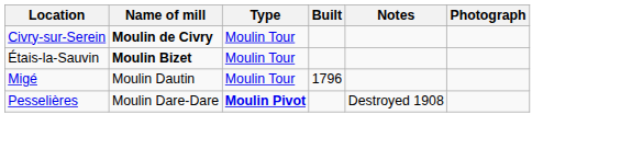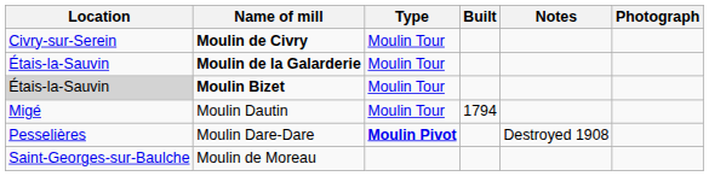 <table class="wikitable">
 <tr>
 <th>Location</th>
 <th>Name of mill</th>
 <th>Type</th>
 <th>Built</th>
 <th>Notes</th>
 <th>Photograph</th>
 </tr>
 <tr>
 <td><a href='#'>Civry-sur-Serein</a></td>
 <td><strong>Moulin de Civry</strong></td>
 <td><a href='#'>Moulin Tour</a></td>
 <td></td>
 <td> </td>
 <td></td>
 </tr>
 <tr>
-<td>Étais-la-Sauvin</td>
+<td><a href='#'>Étais-la-Sauvin</a></td>
+<td><strong>Moulin de la Galarderie</strong></td>
+<td><a href='#'>Moulin Tour</a></td>
+<td></td>
+<td> </td>
+<td></td>
+</tr>
+<tr>
+<td style="background: lightgrey;">Étais-la-Sauvin</td>
 <td><strong>Moulin Bizet</strong></td>
 <td><a href='#'>Moulin Tour</a></td>
 <td></td>
 <td> </td>
 <td></td>
 </tr>
 <tr>
 <td><a href='#'>Migé</a></td>
 <td>Moulin Dautin</td>
 <td><a href='#'>Moulin Tour</a></td>
-<td>1796</td>
+<td>1794</td>
 <td> <br> </td>
 <td></td>
 </tr>
 <tr>
 <td><a href='#'>Pesselières</a></td>
 <td>Moulin Dare-Dare</td>
 <td><strong><a href='#'>Moulin Pivot</a></strong></td>
 <td></td>
 <td>Destroyed 1908</td>
 <td></td>
 </tr>
+<tr>
+<td><a href='#'>Saint-Georges-sur-Baulche</a></td>
+<td>Moulin de Moreau</td>
+<td></td>
+<td></td>
+<td></td>
+<td></td>
+</tr>
 </table>
